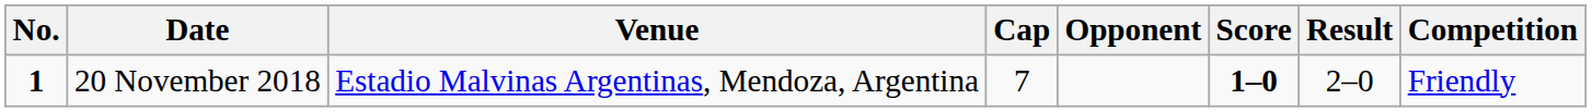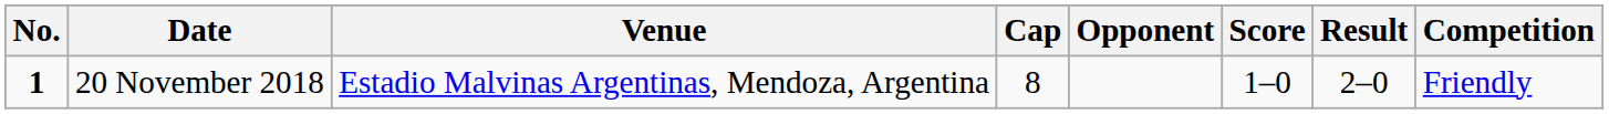 <table class="wikitable">
 <tr>
 <th scope=col>No.</th>
 <th scope=col>Date</th>
 <th scope=col>Venue</th>
 <th scope=col>Cap</th>
 <th scope=col>Opponent</th>
 <th scope=col>Score</th>
 <th scope=col>Result</th>
 <th scope=col>Competition</th>
 </tr>
 <tr>
 <td align=center><strong>1</strong></td>
 <td>20 November 2018</td>
 <td><a href='#'>Estadio Malvinas Argentinas</a>, Mendoza, Argentina</td>
-<td align=center>7</td>
+<td align=center>8</td>
 <td></td>
-<td align=center><strong>1–0</strong></td>
+<td align=center>1–0</td>
 <td align=center>2–0</td>
 <td><a href='#'>Friendly</a></td>
 </tr>
 </table>
